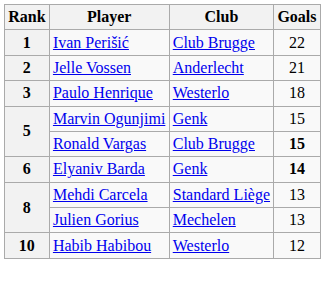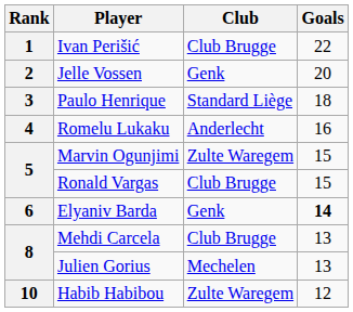 <table class="wikitable" style="text-align:center">
 <tr>
 <th>Rank</th>
 <th>Player</th>
 <th>Club</th>
 <th>Goals</th>
 </tr>
 <tr>
 <th>1</th>
 <td align="left"> <a href='#'>Ivan Perišić</a></td>
 <td align="left"><a href='#'>Club Brugge</a></td>
 <td>22</td>
 </tr>
 <tr>
 <th>2</th>
 <td align="left"> <a href='#'>Jelle Vossen</a></td>
-<td align="left"><a href='#'>Anderlecht</a></td>
-<td>21</td>
+<td align="left"><a href='#'>Genk</a></td>
+<td>20</td>
 </tr>
 <tr>
 <th>3</th>
 <td align="left"> <a href='#'>Paulo Henrique</a></td>
-<td align="left"><a href='#'>Westerlo</a></td>
+<td align="left"><a href='#'>Standard Liège</a></td>
 <td>18</td>
+</tr>
+<tr>
+<th>4</th>
+<td align="left"> <a href='#'>Romelu Lukaku</a></td>
+<td align="left"><a href='#'>Anderlecht</a></td>
+<td>16</td>
 </tr>
 <tr>
 <th rowspan="2">5</th>
 <td align="left"> <a href='#'>Marvin Ogunjimi</a></td>
-<td align="left"><a href='#'>Genk</a></td>
+<td align="left"><a href='#'>Zulte Waregem</a></td>
 <td>15</td>
 </tr>
 <tr>
 <td align="left"> <a href='#'>Ronald Vargas</a></td>
 <td align="left"><a href='#'>Club Brugge</a></td>
-<td><strong>15</strong></td>
+<td>15</td>
 </tr>
 <tr>
 <th>6</th>
 <td align="left"> <a href='#'>Elyaniv Barda</a></td>
 <td align="left"><a href='#'>Genk</a></td>
 <td><strong>14</strong></td>
 </tr>
 <tr>
 <th rowspan="2">8</th>
 <td align="left"> <a href='#'>Mehdi Carcela</a></td>
-<td align="left"><a href='#'>Standard Liège</a></td>
+<td align="left"><a href='#'>Club Brugge</a></td>
 <td>13</td>
 </tr>
 <tr>
 <td align="left"> <a href='#'>Julien Gorius</a></td>
 <td align="left"><a href='#'>Mechelen</a></td>
 <td>13</td>
 </tr>
 <tr>
 <th>10</th>
 <td align="left"> <a href='#'>Habib Habibou</a></td>
-<td align="left"><a href='#'>Westerlo</a></td>
+<td align="left"><a href='#'>Zulte Waregem</a></td>
 <td>12</td>
 </tr>
 </table>
